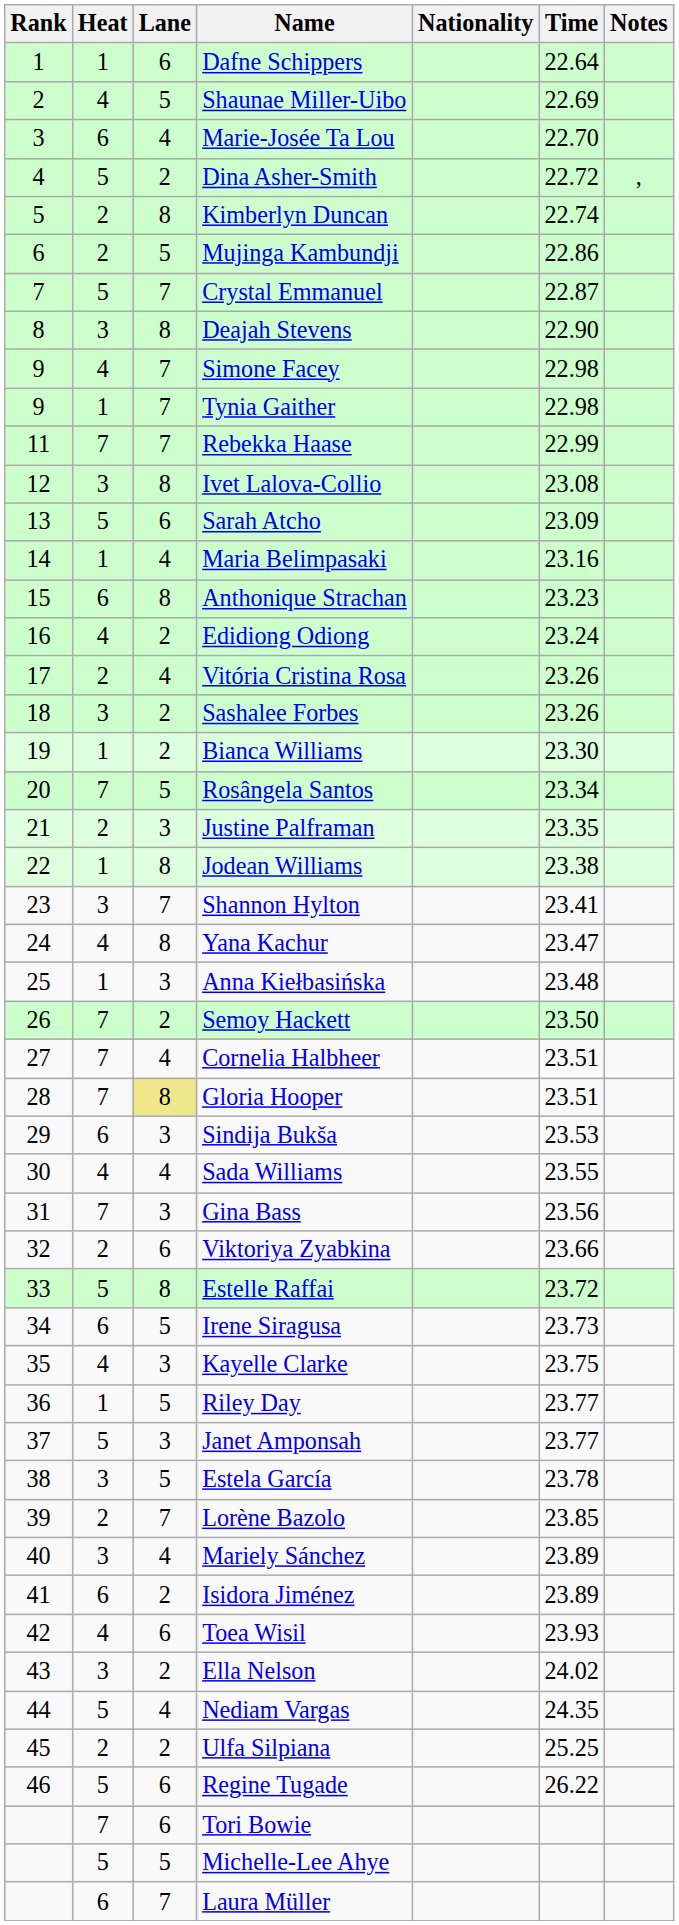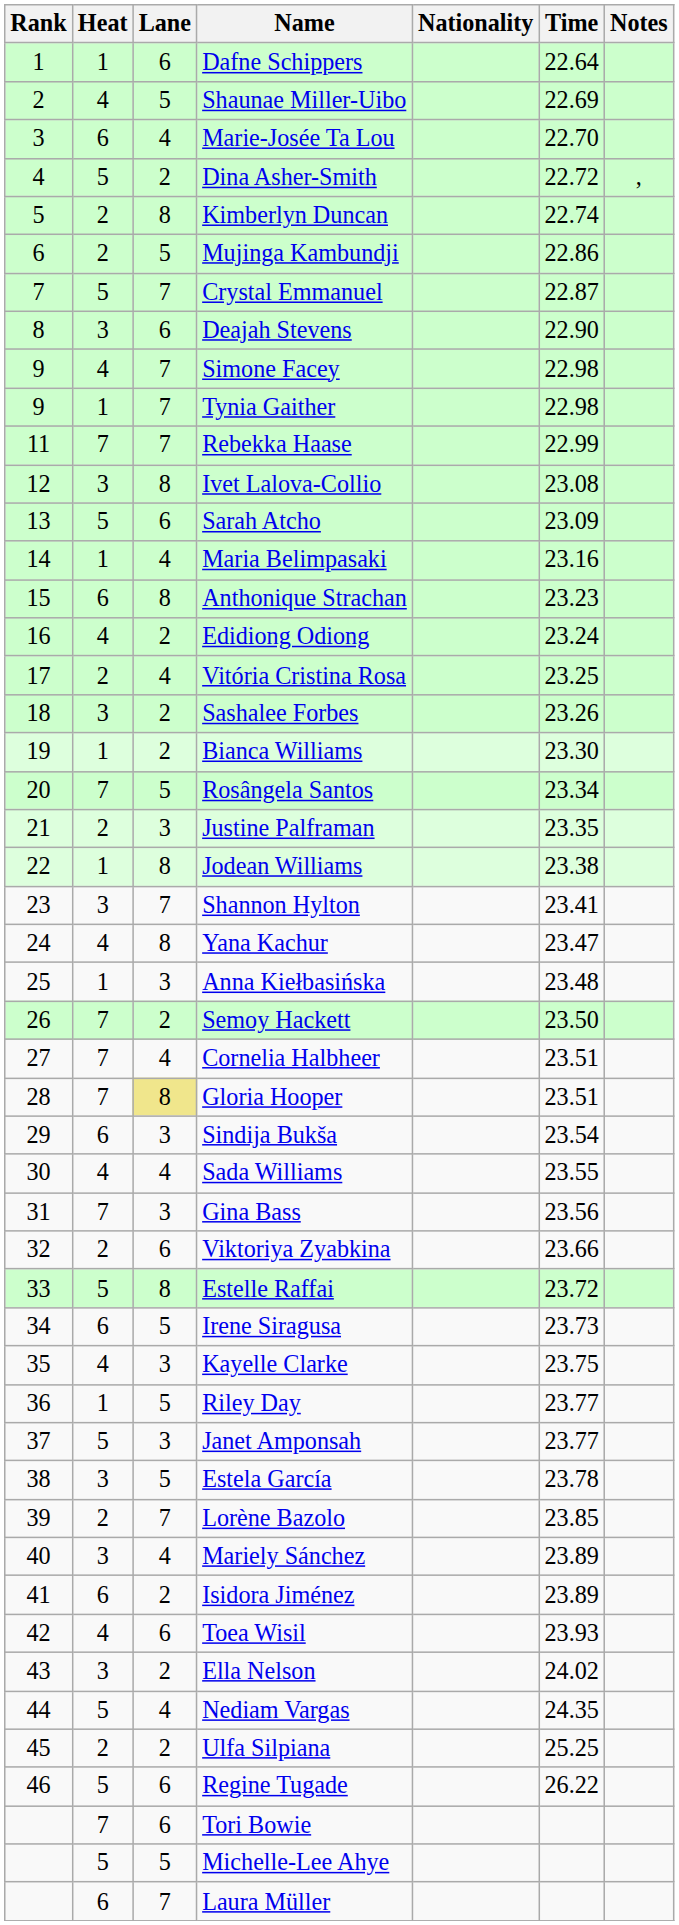 <table class="wikitable sortable" style="text-align:center">
 <tr>
 <th>Rank</th>
 <th>Heat</th>
 <th>Lane</th>
 <th>Name</th>
 <th>Nationality</th>
 <th>Time</th>
 <th>Notes</th>
 </tr>
 <tr style="background:#ccffcc;">
 <td>1</td>
 <td>1</td>
 <td>6</td>
 <td style="text-align:left;"><a href='#'>Dafne Schippers</a></td>
 <td style="text-align:left;"></td>
 <td>22.64</td>
 <td></td>
 </tr>
 <tr style="background:#ccffcc;">
 <td>2</td>
 <td>4</td>
 <td>5</td>
 <td style="text-align:left;"><a href='#'>Shaunae Miller-Uibo</a></td>
 <td style="text-align:left;"></td>
 <td>22.69</td>
 <td></td>
 </tr>
 <tr style="background:#ccffcc;">
 <td>3</td>
 <td>6</td>
 <td>4</td>
 <td style="text-align:left;"><a href='#'>Marie-Josée Ta Lou</a></td>
 <td style="text-align:left;"></td>
 <td>22.70</td>
 <td></td>
 </tr>
 <tr style="background:#ccffcc;">
 <td>4</td>
 <td>5</td>
 <td>2</td>
 <td style="text-align:left;"><a href='#'>Dina Asher-Smith</a></td>
 <td style="text-align:left;"></td>
 <td>22.72</td>
 <td>, </td>
 </tr>
 <tr style="background:#ccffcc;">
 <td>5</td>
 <td>2</td>
 <td>8</td>
 <td style="text-align:left;"><a href='#'>Kimberlyn Duncan</a></td>
 <td style="text-align:left;"></td>
 <td>22.74</td>
 <td></td>
 </tr>
 <tr style="background:#ccffcc;">
 <td>6</td>
 <td>2</td>
 <td>5</td>
 <td style="text-align:left;"><a href='#'>Mujinga Kambundji</a></td>
 <td style="text-align:left;"></td>
 <td>22.86</td>
 <td></td>
 </tr>
 <tr style="background:#ccffcc;">
 <td>7</td>
 <td>5</td>
 <td>7</td>
 <td style="text-align:left;"><a href='#'>Crystal Emmanuel</a></td>
 <td style="text-align:left;"></td>
 <td>22.87</td>
 <td></td>
 </tr>
 <tr style="background:#ccffcc;">
 <td>8</td>
 <td>3</td>
-<td>8</td>
+<td>6</td>
 <td style="text-align:left;"><a href='#'>Deajah Stevens</a></td>
 <td style="text-align:left;"></td>
 <td>22.90</td>
 <td></td>
 </tr>
 <tr style="background:#ccffcc;">
 <td>9</td>
 <td>4</td>
 <td>7</td>
 <td style="text-align:left;"><a href='#'>Simone Facey</a></td>
 <td style="text-align:left;"></td>
 <td>22.98</td>
 <td></td>
 </tr>
 <tr style="background:#ccffcc;">
 <td>9</td>
 <td>1</td>
 <td>7</td>
 <td style="text-align:left;"><a href='#'>Tynia Gaither</a></td>
 <td style="text-align:left;"></td>
 <td>22.98</td>
 <td></td>
 </tr>
 <tr style="background:#ccffcc;">
 <td>11</td>
 <td>7</td>
 <td>7</td>
 <td style="text-align:left;"><a href='#'>Rebekka Haase</a></td>
 <td style="text-align:left;"></td>
 <td>22.99</td>
 <td></td>
 </tr>
 <tr style="background:#ccffcc;">
 <td>12</td>
 <td>3</td>
 <td>8</td>
 <td style="text-align:left;"><a href='#'>Ivet Lalova-Collio</a></td>
 <td style="text-align:left;"></td>
 <td>23.08</td>
 <td></td>
 </tr>
 <tr style="background:#ccffcc;">
 <td>13</td>
 <td>5</td>
 <td>6</td>
 <td style="text-align:left;"><a href='#'>Sarah Atcho</a></td>
 <td style="text-align:left;"></td>
 <td>23.09</td>
 <td></td>
 </tr>
 <tr style="background:#ccffcc;">
 <td>14</td>
 <td>1</td>
 <td>4</td>
 <td style="text-align:left;"><a href='#'>Maria Belimpasaki</a></td>
 <td style="text-align:left;"></td>
 <td>23.16</td>
 <td></td>
 </tr>
 <tr style="background:#ccffcc;">
 <td>15</td>
 <td>6</td>
 <td>8</td>
 <td style="text-align:left;"><a href='#'>Anthonique Strachan</a></td>
 <td style="text-align:left;"></td>
 <td>23.23</td>
 <td></td>
 </tr>
 <tr style="background:#ccffcc;">
 <td>16</td>
 <td>4</td>
 <td>2</td>
 <td style="text-align:left;"><a href='#'>Edidiong Odiong</a></td>
 <td style="text-align:left;"></td>
 <td>23.24</td>
 <td></td>
 </tr>
 <tr style="background:#ccffcc;">
 <td>17</td>
 <td>2</td>
 <td>4</td>
 <td style="text-align:left;"><a href='#'>Vitória Cristina Rosa</a></td>
 <td style="text-align:left;"></td>
-<td>23.26</td>
+<td>23.25</td>
 <td></td>
 </tr>
 <tr style="background:#ccffcc;">
 <td>18</td>
 <td>3</td>
 <td>2</td>
 <td style="text-align:left;"><a href='#'>Sashalee Forbes</a></td>
 <td style="text-align:left;"></td>
 <td>23.26</td>
 <td></td>
 </tr>
 <tr style="background:#ddffdd;">
 <td>19</td>
 <td>1</td>
 <td>2</td>
 <td style="text-align:left;"><a href='#'>Bianca Williams</a></td>
 <td style="text-align:left;"></td>
 <td>23.30</td>
 <td></td>
 </tr>
 <tr style="background:#ccffcc;">
 <td>20</td>
 <td>7</td>
 <td>5</td>
 <td style="text-align:left;"><a href='#'>Rosângela Santos</a></td>
 <td style="text-align:left;"></td>
 <td>23.34</td>
 <td></td>
 </tr>
 <tr style="background:#ddffdd;">
 <td>21</td>
 <td>2</td>
 <td>3</td>
 <td style="text-align:left;"><a href='#'>Justine Palframan</a></td>
 <td style="text-align:left;"></td>
 <td>23.35</td>
 <td></td>
 </tr>
 <tr style="background:#ddffdd;">
 <td>22</td>
 <td>1</td>
 <td>8</td>
 <td style="text-align:left;"><a href='#'>Jodean Williams</a></td>
 <td style="text-align:left;"></td>
 <td>23.38</td>
 <td></td>
 </tr>
 <tr>
 <td>23</td>
 <td>3</td>
 <td>7</td>
 <td style="text-align:left;"><a href='#'>Shannon Hylton</a></td>
 <td style="text-align:left;"></td>
 <td>23.41</td>
 <td></td>
 </tr>
 <tr>
 <td>24</td>
 <td>4</td>
 <td>8</td>
 <td style="text-align:left;"><a href='#'>Yana Kachur</a></td>
 <td style="text-align:left;"></td>
 <td>23.47</td>
 <td></td>
 </tr>
 <tr>
 <td>25</td>
 <td>1</td>
 <td>3</td>
 <td style="text-align:left;"><a href='#'>Anna Kiełbasińska</a></td>
 <td style="text-align:left;"></td>
 <td>23.48</td>
 <td></td>
 </tr>
 <tr style="background:#ccffcc;">
 <td>26</td>
 <td>7</td>
 <td>2</td>
 <td style="text-align:left;"><a href='#'>Semoy Hackett</a></td>
 <td style="text-align:left;"></td>
 <td>23.50</td>
 <td></td>
 </tr>
 <tr>
 <td>27</td>
 <td>7</td>
 <td>4</td>
 <td style="text-align:left;"><a href='#'>Cornelia Halbheer</a></td>
 <td style="text-align:left;"></td>
 <td>23.51</td>
 <td></td>
 </tr>
 <tr>
 <td>28</td>
 <td>7</td>
 <td style="background: khaki;">8</td>
 <td style="text-align:left;"><a href='#'>Gloria Hooper</a></td>
 <td style="text-align:left;"></td>
 <td>23.51</td>
 <td></td>
 </tr>
 <tr>
 <td>29</td>
 <td>6</td>
 <td>3</td>
 <td style="text-align:left;"><a href='#'>Sindija Bukša</a></td>
 <td style="text-align:left;"></td>
-<td>23.53</td>
+<td>23.54</td>
 <td></td>
 </tr>
 <tr>
 <td>30</td>
 <td>4</td>
 <td>4</td>
 <td style="text-align:left;"><a href='#'>Sada Williams</a></td>
 <td style="text-align:left;"></td>
 <td>23.55</td>
 <td></td>
 </tr>
 <tr>
 <td>31</td>
 <td>7</td>
 <td>3</td>
 <td style="text-align:left;"><a href='#'>Gina Bass</a></td>
 <td style="text-align:left;"></td>
 <td>23.56</td>
 <td></td>
 </tr>
 <tr>
 <td>32</td>
 <td>2</td>
 <td>6</td>
 <td style="text-align:left;"><a href='#'>Viktoriya Zyabkina</a></td>
 <td style="text-align:left;"></td>
 <td>23.66</td>
 <td></td>
 </tr>
 <tr style="background:#ccffcc;">
 <td>33</td>
 <td>5</td>
 <td>8</td>
 <td style="text-align:left;"><a href='#'>Estelle Raffai</a></td>
 <td style="text-align:left;"></td>
 <td>23.72</td>
 <td></td>
 </tr>
 <tr>
 <td>34</td>
 <td>6</td>
 <td>5</td>
 <td style="text-align:left;"><a href='#'>Irene Siragusa</a></td>
 <td style="text-align:left;"></td>
 <td>23.73</td>
 <td></td>
 </tr>
 <tr>
 <td>35</td>
 <td>4</td>
 <td>3</td>
 <td style="text-align:left;"><a href='#'>Kayelle Clarke</a></td>
 <td style="text-align:left;"></td>
 <td>23.75</td>
 <td></td>
 </tr>
 <tr>
 <td>36</td>
 <td>1</td>
 <td>5</td>
 <td style="text-align:left;"><a href='#'>Riley Day</a></td>
 <td style="text-align:left;"></td>
 <td>23.77</td>
 <td></td>
 </tr>
 <tr>
 <td>37</td>
 <td>5</td>
 <td>3</td>
 <td style="text-align:left;"><a href='#'>Janet Amponsah</a></td>
 <td style="text-align:left;"></td>
 <td>23.77</td>
 <td></td>
 </tr>
 <tr>
 <td>38</td>
 <td>3</td>
 <td>5</td>
 <td style="text-align:left;"><a href='#'>Estela García</a></td>
 <td style="text-align:left;"></td>
 <td>23.78</td>
 <td></td>
 </tr>
 <tr>
 <td>39</td>
 <td>2</td>
 <td>7</td>
 <td style="text-align:left;"><a href='#'>Lorène Bazolo</a></td>
 <td style="text-align:left;"></td>
 <td>23.85</td>
 <td></td>
 </tr>
 <tr>
 <td>40</td>
 <td>3</td>
 <td>4</td>
 <td style="text-align:left;"><a href='#'>Mariely Sánchez</a></td>
 <td style="text-align:left;"></td>
 <td>23.89</td>
 <td></td>
 </tr>
 <tr>
 <td>41</td>
 <td>6</td>
 <td>2</td>
 <td style="text-align:left;"><a href='#'>Isidora Jiménez</a></td>
 <td style="text-align:left;"></td>
 <td>23.89</td>
 <td></td>
 </tr>
 <tr>
 <td>42</td>
 <td>4</td>
 <td>6</td>
 <td style="text-align:left;"><a href='#'>Toea Wisil</a></td>
 <td style="text-align:left;"></td>
 <td>23.93</td>
 <td></td>
 </tr>
 <tr>
 <td>43</td>
 <td>3</td>
 <td>2</td>
 <td style="text-align:left;"><a href='#'>Ella Nelson</a></td>
 <td style="text-align:left;"></td>
 <td>24.02</td>
 <td></td>
 </tr>
 <tr>
 <td>44</td>
 <td>5</td>
 <td>4</td>
 <td style="text-align:left;"><a href='#'>Nediam Vargas</a></td>
 <td style="text-align:left;"></td>
 <td>24.35</td>
 <td></td>
 </tr>
 <tr>
 <td>45</td>
 <td>2</td>
 <td>2</td>
 <td style="text-align:left;"><a href='#'>Ulfa Silpiana</a></td>
 <td style="text-align:left;"></td>
 <td>25.25</td>
 <td></td>
 </tr>
 <tr>
 <td>46</td>
 <td>5</td>
 <td>6</td>
 <td style="text-align:left;"><a href='#'>Regine Tugade</a></td>
 <td style="text-align:left;"></td>
 <td>26.22</td>
 <td></td>
 </tr>
 <tr>
 <td></td>
 <td>7</td>
 <td>6</td>
 <td style="text-align:left;"><a href='#'>Tori Bowie</a></td>
 <td style="text-align:left;"></td>
 <td></td>
 <td></td>
 </tr>
 <tr>
 <td></td>
 <td>5</td>
 <td>5</td>
 <td style="text-align:left;"><a href='#'>Michelle-Lee Ahye</a></td>
 <td style="text-align:left;"></td>
 <td></td>
 <td></td>
 </tr>
 <tr>
 <td></td>
 <td>6</td>
 <td>7</td>
 <td style="text-align:left;"><a href='#'>Laura Müller</a></td>
 <td style="text-align:left;"></td>
 <td></td>
 <td></td>
 </tr>
 <tr>
 </tr>
 </table>
